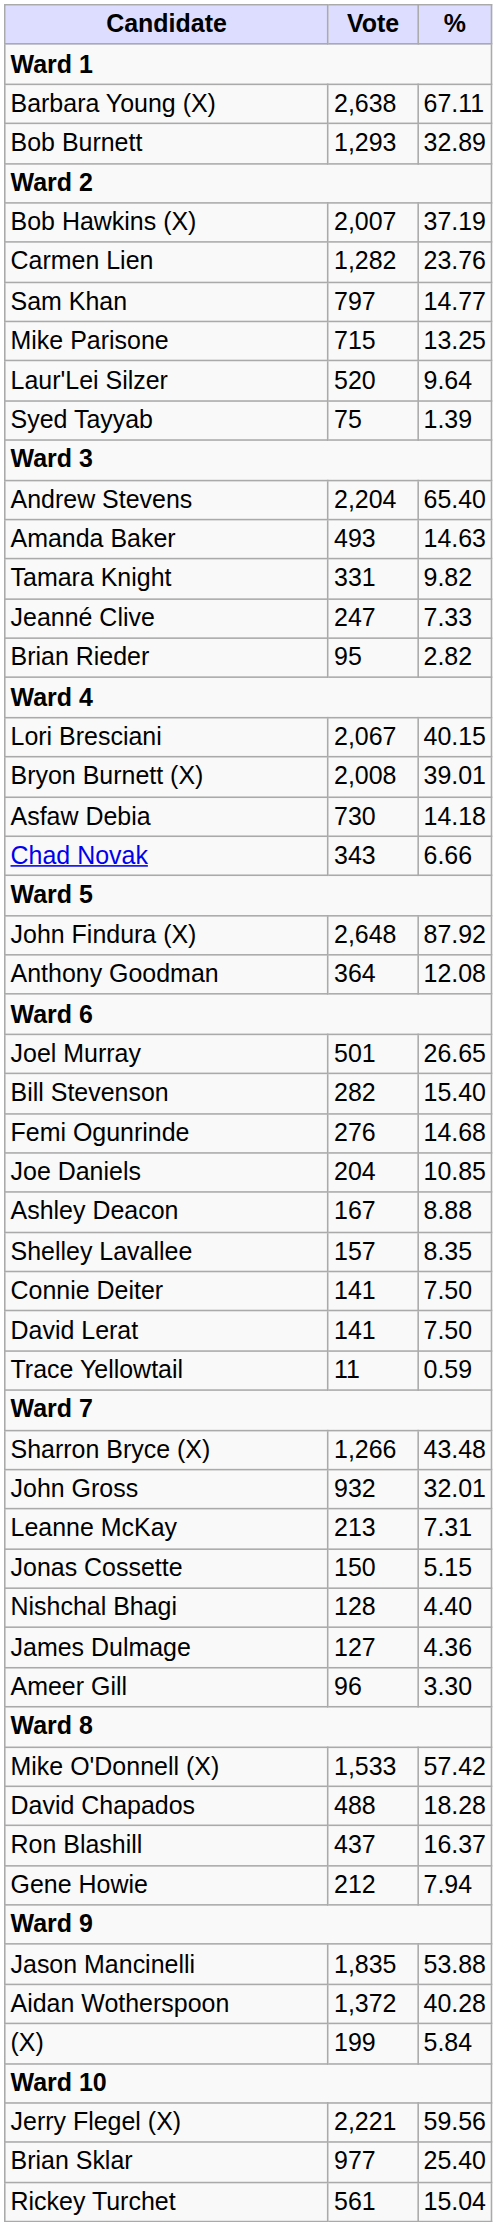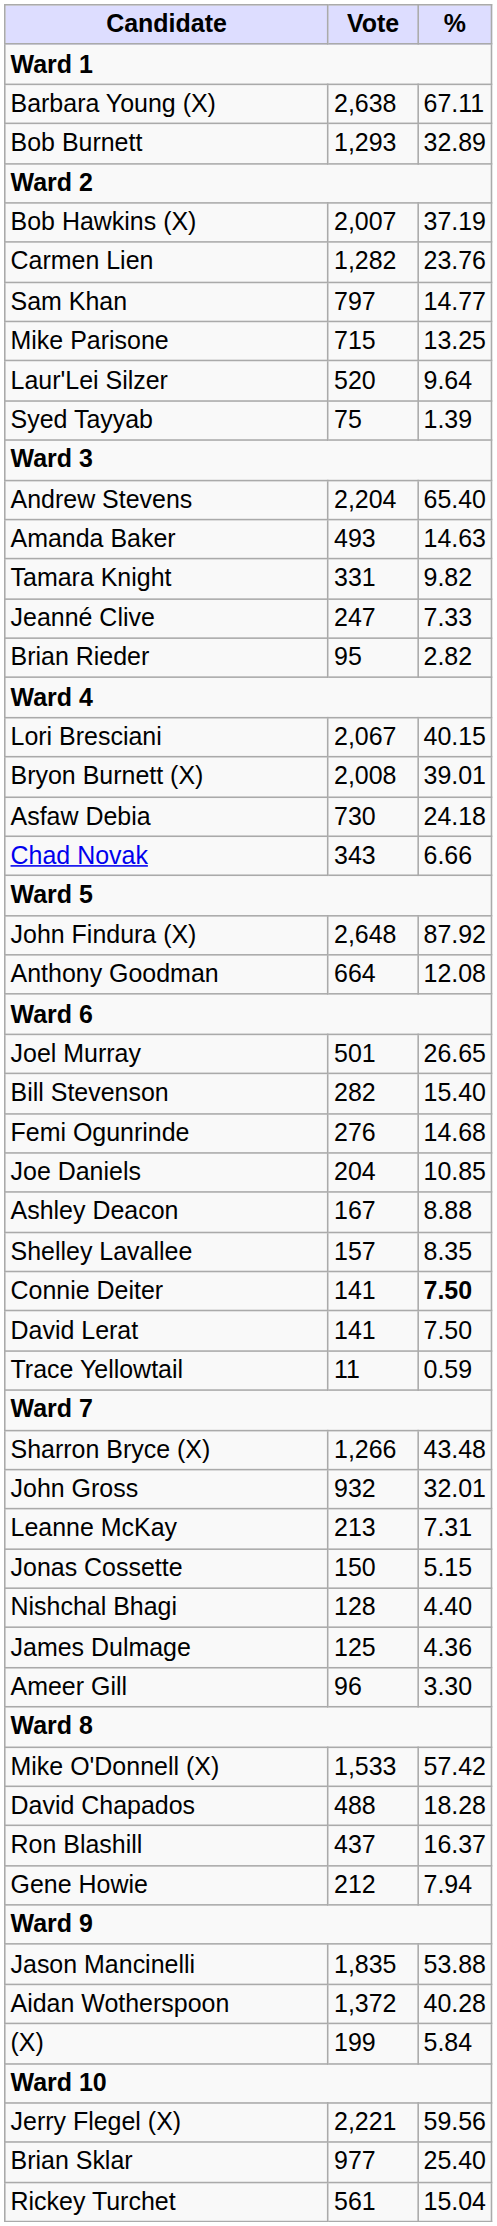 <table class="wikitable">
 <tr>
 <th style="background:#ddf; width:200px;">Candidate</th>
 <th style="background:#ddf; width:50px;">Vote</th>
 <th style="background:#ddf; width:30px;">%</th>
 </tr>
 <tr>
 <td colspan="4"><strong>Ward 1</strong></td>
 </tr>
 <tr>
 <td>Barbara Young (X)</td>
 <td>2,638</td>
 <td>67.11</td>
 </tr>
 <tr>
 <td>Bob Burnett</td>
 <td>1,293</td>
 <td>32.89</td>
 </tr>
 <tr>
 <td colspan="4"><strong>Ward 2</strong></td>
 </tr>
 <tr>
 <td>Bob Hawkins (X)</td>
 <td>2,007</td>
 <td>37.19</td>
 </tr>
 <tr>
 <td>Carmen Lien</td>
 <td>1,282</td>
 <td>23.76</td>
 </tr>
 <tr>
 <td>Sam Khan</td>
 <td>797</td>
 <td>14.77</td>
 </tr>
 <tr>
 <td>Mike Parisone</td>
 <td>715</td>
 <td>13.25</td>
 </tr>
 <tr>
 <td>Laur'Lei Silzer</td>
 <td>520</td>
 <td>9.64</td>
 </tr>
 <tr>
 <td>Syed Tayyab</td>
 <td>75</td>
 <td>1.39</td>
 </tr>
 <tr>
 <td colspan="4"><strong>Ward 3</strong></td>
 </tr>
 <tr>
 <td>Andrew Stevens</td>
 <td>2,204</td>
 <td>65.40</td>
 </tr>
 <tr>
 <td>Amanda Baker</td>
 <td>493</td>
 <td>14.63</td>
 </tr>
 <tr>
 <td>Tamara Knight</td>
 <td>331</td>
 <td>9.82</td>
 </tr>
 <tr>
 <td>Jeanné Clive</td>
 <td>247</td>
 <td>7.33</td>
 </tr>
 <tr>
 <td>Brian Rieder</td>
 <td>95</td>
 <td>2.82</td>
 </tr>
 <tr>
 <td colspan="4"><strong>Ward 4</strong></td>
 </tr>
 <tr>
 <td>Lori Bresciani</td>
 <td>2,067</td>
 <td>40.15</td>
 </tr>
 <tr>
 <td>Bryon Burnett (X)</td>
 <td>2,008</td>
 <td>39.01</td>
 </tr>
 <tr>
 <td>Asfaw Debia</td>
 <td>730</td>
-<td>14.18</td>
+<td>24.18</td>
 </tr>
 <tr>
 <td><a href='#'>Chad Novak</a></td>
 <td>343</td>
 <td>6.66</td>
 </tr>
 <tr>
 <td colspan="4"><strong>Ward 5</strong></td>
 </tr>
 <tr>
 <td>John Findura (X)</td>
 <td>2,648</td>
 <td>87.92</td>
 </tr>
 <tr>
 <td>Anthony Goodman</td>
-<td>364</td>
+<td>664</td>
 <td>12.08</td>
 </tr>
 <tr>
 <td colspan="4"><strong>Ward 6</strong></td>
 </tr>
 <tr>
 <td>Joel Murray</td>
 <td>501</td>
 <td>26.65</td>
 </tr>
 <tr>
 <td>Bill Stevenson</td>
 <td>282</td>
 <td>15.40</td>
 </tr>
 <tr>
 <td>Femi Ogunrinde</td>
 <td>276</td>
 <td>14.68</td>
 </tr>
 <tr>
 <td>Joe Daniels</td>
 <td>204</td>
 <td>10.85</td>
 </tr>
 <tr>
 <td>Ashley Deacon</td>
 <td>167</td>
 <td>8.88</td>
 </tr>
 <tr>
 <td>Shelley Lavallee</td>
 <td>157</td>
 <td>8.35</td>
 </tr>
 <tr>
 <td>Connie Deiter</td>
 <td>141</td>
-<td>7.50</td>
+<td><strong>7.50</strong></td>
 </tr>
 <tr>
 <td>David Lerat</td>
 <td>141</td>
 <td>7.50</td>
 </tr>
 <tr>
 <td>Trace Yellowtail</td>
 <td>11</td>
 <td>0.59</td>
 </tr>
 <tr>
 <td colspan="4"><strong>Ward 7</strong></td>
 </tr>
 <tr>
 <td>Sharron Bryce (X)</td>
 <td>1,266</td>
 <td>43.48</td>
 </tr>
 <tr>
 <td>John Gross</td>
 <td>932</td>
 <td>32.01</td>
 </tr>
 <tr>
 <td>Leanne McKay</td>
 <td>213</td>
 <td>7.31</td>
 </tr>
 <tr>
 <td>Jonas Cossette</td>
 <td>150</td>
 <td>5.15</td>
 </tr>
 <tr>
 <td>Nishchal Bhagi</td>
 <td>128</td>
 <td>4.40</td>
 </tr>
 <tr>
 <td>James Dulmage</td>
-<td>127</td>
+<td>125</td>
 <td>4.36</td>
 </tr>
 <tr>
 <td>Ameer Gill</td>
 <td>96</td>
 <td>3.30</td>
 </tr>
 <tr>
 <td colspan="4"><strong>Ward 8</strong></td>
 </tr>
 <tr>
 <td>Mike O'Donnell (X)</td>
 <td>1,533</td>
 <td>57.42</td>
 </tr>
 <tr>
 <td>David Chapados</td>
 <td>488</td>
 <td>18.28</td>
 </tr>
 <tr>
 <td>Ron Blashill</td>
 <td>437</td>
 <td>16.37</td>
 </tr>
 <tr>
 <td>Gene Howie</td>
 <td>212</td>
 <td>7.94</td>
 </tr>
 <tr>
 <td colspan="4"><strong>Ward 9</strong></td>
 </tr>
 <tr>
 <td>Jason Mancinelli</td>
 <td>1,835</td>
 <td>53.88</td>
 </tr>
 <tr>
 <td>Aidan Wotherspoon</td>
 <td>1,372</td>
 <td>40.28</td>
 </tr>
 <tr>
 <td> (X)</td>
 <td>199</td>
 <td>5.84</td>
 </tr>
 <tr>
 <td colspan="4"><strong>Ward 10</strong></td>
 </tr>
 <tr>
 <td>Jerry Flegel (X)</td>
 <td>2,221</td>
 <td>59.56</td>
 </tr>
 <tr>
 <td>Brian Sklar</td>
 <td>977</td>
 <td>25.40</td>
 </tr>
 <tr>
 <td>Rickey Turchet</td>
 <td>561</td>
 <td>15.04</td>
 </tr>
 </table>
